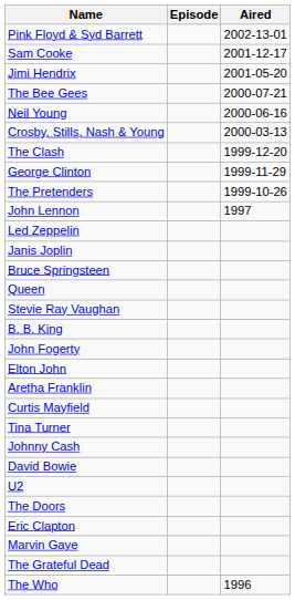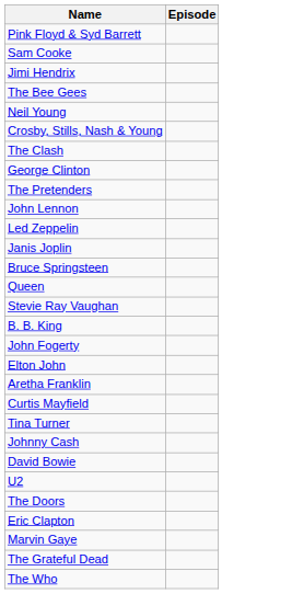 <table class="wikitable sortable">
 <tr>
 <th>Name</th>
 <th>Episode</th>
-<th>Aired</th>
 </tr>
 <tr>
 <td><a href='#'>Pink Floyd & Syd Barrett</a></td>
 <td></td>
-<td>2002-13-01</td>
 </tr>
 <tr>
 <td><a href='#'>Sam Cooke</a></td>
 <td></td>
-<td>2001-12-17</td>
 </tr>
 <tr>
 <td><a href='#'>Jimi Hendrix</a></td>
 <td></td>
-<td>2001-05-20</td>
 </tr>
 <tr>
 <td><a href='#'>The Bee Gees</a></td>
 <td></td>
-<td>2000-07-21</td>
 </tr>
 <tr>
 <td><a href='#'>Neil Young</a></td>
 <td></td>
-<td>2000-06-16</td>
 </tr>
 <tr>
 <td><a href='#'>Crosby, Stills, Nash & Young</a></td>
 <td></td>
-<td>2000-03-13</td>
 </tr>
 <tr>
 <td><a href='#'>The Clash</a></td>
 <td></td>
-<td>1999-12-20</td>
 </tr>
 <tr>
 <td><a href='#'>George Clinton</a></td>
 <td></td>
-<td>1999-11-29</td>
 </tr>
 <tr>
 <td><a href='#'>The Pretenders</a></td>
 <td></td>
-<td>1999-10-26</td>
 </tr>
 <tr>
 <td><a href='#'>John Lennon</a></td>
 <td></td>
-<td>1997</td>
 </tr>
 <tr>
 <td><a href='#'>Led Zeppelin</a></td>
-<td></td>
 <td></td>
 </tr>
 <tr>
 <td><a href='#'>Janis Joplin</a></td>
 <td></td>
-<td></td>
 </tr>
 <tr>
 <td><a href='#'>Bruce Springsteen</a></td>
-<td></td>
 <td></td>
 </tr>
 <tr>
 <td><a href='#'>Queen</a></td>
 <td></td>
-<td></td>
 </tr>
 <tr>
 <td><a href='#'>Stevie Ray Vaughan</a></td>
-<td></td>
 <td></td>
 </tr>
 <tr>
 <td><a href='#'>B. B. King</a></td>
 <td></td>
-<td></td>
 </tr>
 <tr>
 <td><a href='#'>John Fogerty</a></td>
-<td></td>
 <td></td>
 </tr>
 <tr>
 <td><a href='#'>Elton John</a></td>
 <td></td>
-<td></td>
 </tr>
 <tr>
 <td><a href='#'>Aretha Franklin</a></td>
-<td></td>
 <td></td>
 </tr>
 <tr>
 <td><a href='#'>Curtis Mayfield</a></td>
 <td></td>
-<td></td>
 </tr>
 <tr>
 <td><a href='#'>Tina Turner</a></td>
-<td></td>
 <td></td>
 </tr>
 <tr>
 <td><a href='#'>Johnny Cash</a></td>
 <td></td>
-<td></td>
 </tr>
 <tr>
 <td><a href='#'>David Bowie</a></td>
-<td></td>
 <td></td>
 </tr>
 <tr>
 <td><a href='#'>U2</a></td>
 <td></td>
-<td></td>
 </tr>
 <tr>
 <td><a href='#'>The Doors</a></td>
-<td></td>
 <td></td>
 </tr>
 <tr>
 <td><a href='#'>Eric Clapton</a></td>
 <td></td>
-<td></td>
 </tr>
 <tr>
 <td><a href='#'>Marvin Gaye</a></td>
-<td></td>
 <td></td>
 </tr>
 <tr>
 <td><a href='#'>The Grateful Dead</a></td>
 <td></td>
-<td></td>
 </tr>
 <tr>
 <td><a href='#'>The Who</a></td>
 <td></td>
-<td>1996</td>
 </tr>
 </table>
